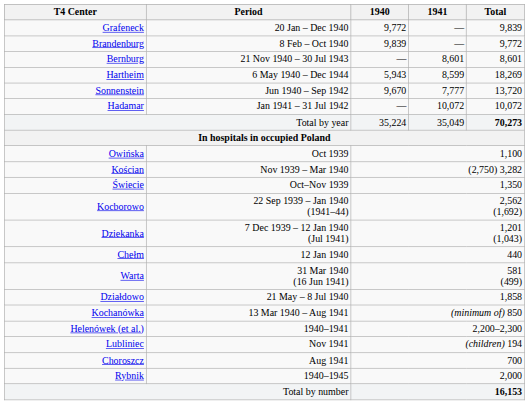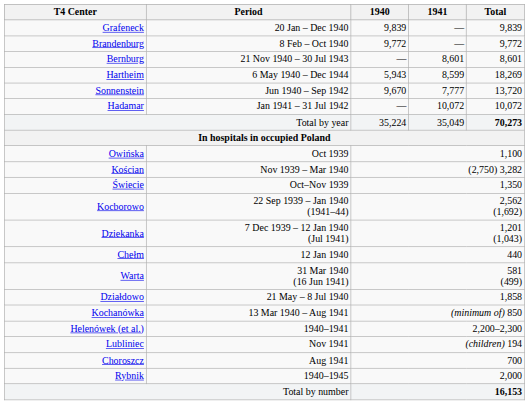 <table class=wikitable style="width: 95%; white-space:nowrap; text-align:right;">
 <tr style="text-align: center; background:silver" style="text-align: center;">
 <th>T4 Center</th>
 <th>Period</th>
 <th>1940</th>
 <th>1941</th>
 <th>Total</th>
 </tr>
 <tr>
 <td><a href='#'>Grafeneck</a></td>
 <td>20 Jan – Dec 1940</td>
-<td>9,772</td>
+<td>9,839</td>
 <td>—</td>
 <td>9,839</td>
 </tr>
 <tr>
 <td><a href='#'>Brandenburg</a></td>
 <td>8 Feb – Oct 1940</td>
-<td>9,839</td>
+<td>9,772</td>
 <td>—</td>
 <td>9,772</td>
 </tr>
 <tr>
 <td><a href='#'>Bernburg</a></td>
 <td>21 Nov 1940 – 30 Jul 1943</td>
 <td>—</td>
 <td>8,601</td>
 <td>8,601</td>
 </tr>
 <tr>
 <td><a href='#'>Hartheim</a></td>
 <td>6 May 1940 – Dec 1944</td>
 <td>5,943</td>
 <td>8,599</td>
 <td>18,269</td>
 </tr>
 <tr>
 <td><a href='#'>Sonnenstein</a></td>
 <td>Jun 1940 – Sep 1942</td>
 <td>9,670</td>
 <td>7,777</td>
 <td>13,720</td>
 </tr>
 <tr>
 <td><a href='#'>Hadamar</a></td>
 <td>Jan 1941 – 31 Jul 1942</td>
 <td>—</td>
 <td>10,072</td>
 <td>10,072</td>
 </tr>
 <tr bgcolor="#F2F4F5" style=" text-align: right;">
 <td colspan="2">Total by year</td>
 <td>35,224</td>
 <td>35,049</td>
 <td><strong>70,273</strong></td>
 </tr>
 <tr bgcolor="#F2F4F5">
 <th colspan="6">In hospitals  in occupied Poland<br></th>
 </tr>
 <tr>
 <td><a href='#'>Owińska</a></td>
 <td> Oct 1939</td>
 <td colspan="3">1,100</td>
 </tr>
 <tr>
 <td><a href='#'>Kościan</a></td>
 <td> Nov 1939 – Mar 1940</td>
 <td colspan="3">(2,750) 3,282</td>
 </tr>
 <tr>
 <td><a href='#'>Świecie</a></td>
 <td> Oct–Nov 1939</td>
 <td colspan="3">1,350</td>
 </tr>
 <tr>
 <td><a href='#'>Kocborowo</a></td>
 <td> 22 Sep 1939 – Jan 1940 <br>(1941–44)</td>
 <td colspan="3">2,562<br>  (1,692)</td>
 </tr>
 <tr>
 <td><a href='#'>Dziekanka</a></td>
 <td> 7 Dec 1939 – 12 Jan 1940 <br>(Jul 1941)</td>
 <td colspan="3">1,201<br> (1,043)</td>
 </tr>
 <tr>
 <td><a href='#'>Chełm</a></td>
 <td> 12 Jan 1940</td>
 <td colspan="3">440</td>
 </tr>
 <tr>
 <td><a href='#'>Warta</a></td>
 <td> 31 Mar 1940 <br>(16 Jun 1941)</td>
 <td colspan="3">581<br> (499)</td>
 </tr>
 <tr>
 <td><a href='#'>Działdowo</a></td>
 <td> 21 May – 8 Jul 1940</td>
 <td colspan="3">1,858</td>
 </tr>
 <tr>
 <td><a href='#'>Kochanówka</a></td>
 <td> 13 Mar 1940 – Aug 1941</td>
 <td colspan="3"><em>(minimum of)</em> 850</td>
 </tr>
 <tr>
 <td><a href='#'>Helenówek (et al.)</a></td>
 <td> 1940–1941</td>
 <td colspan="3">2,200–2,300</td>
 </tr>
 <tr>
 <td><a href='#'>Lubliniec</a></td>
 <td> Nov 1941</td>
 <td colspan="3"><em>(children)</em> 194</td>
 </tr>
 <tr>
 <td><a href='#'>Choroszcz</a></td>
 <td> Aug 1941</td>
 <td colspan="3">700</td>
 </tr>
 <tr>
 <td><a href='#'>Rybnik</a></td>
 <td> 1940–1945</td>
 <td colspan="3">2,000</td>
 </tr>
 <tr bgcolor="#F2F4F5" style=" text-align: right;">
 <td colspan="2">Total by number</td>
 <td colspan="3"><strong> 16,153</strong></td>
 </tr>
 </table>
